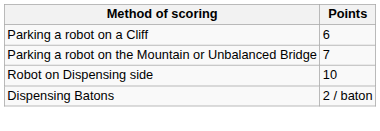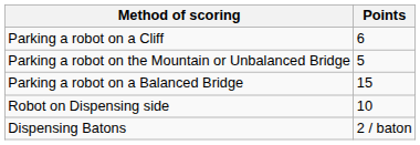 <table class="wikitable">
 <tr>
 <th>Method of scoring</th>
 <th>Points</th>
 </tr>
 <tr>
 <td>Parking a robot on a Cliff</td>
 <td>6</td>
 </tr>
 <tr>
 <td>Parking a robot on the Mountain or Unbalanced Bridge</td>
-<td>7</td>
+<td>5</td>
+</tr>
+<tr>
+<td>Parking a robot on a Balanced Bridge</td>
+<td>15</td>
 </tr>
 <tr>
 <td>Robot on Dispensing side</td>
 <td>10</td>
 </tr>
 <tr>
 <td>Dispensing Batons</td>
 <td>2 / baton</td>
 </tr>
 </table>
